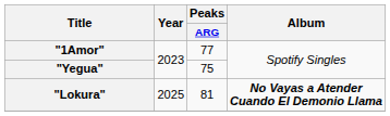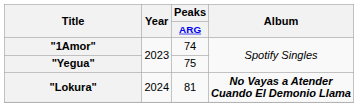 <table class="wikitable plainrowheaders" style="text-align:center;">
 <tr>
 <th scope="col" rowspan="2" style="width:12em;">Title</th>
 <th scope="col" rowspan="2">Year</th>
 <th scope="col" colspan="1">Peaks</th>
 <th scope="col" rowspan="2">Album</th>
 </tr>
 <tr>
 <th scope="col" style="width:3em;font-size:90%;"><a href='#'>ARG</a><br></th>
 </tr>
 <tr>
 <th scope="row">"1Amor"</th>
 <td rowspan="2">2023</td>
-<td>77</td>
+<td>74</td>
 <td rowspan="2"><em>Spotify Singles</em></td>
 </tr>
 <tr>
 <th scope="row">"Yegua"</th>
 <td>75</td>
 </tr>
 <tr>
 <th scope="row">"Lokura"</th>
-<td>2025</td>
+<td>2024</td>
 <td>81</td>
 <td><strong><em>No Vayas a Atender<br>Cuando El Demonio Llama</em></strong></td>
 </tr>
 <tr>
 </tr>
 </table>
